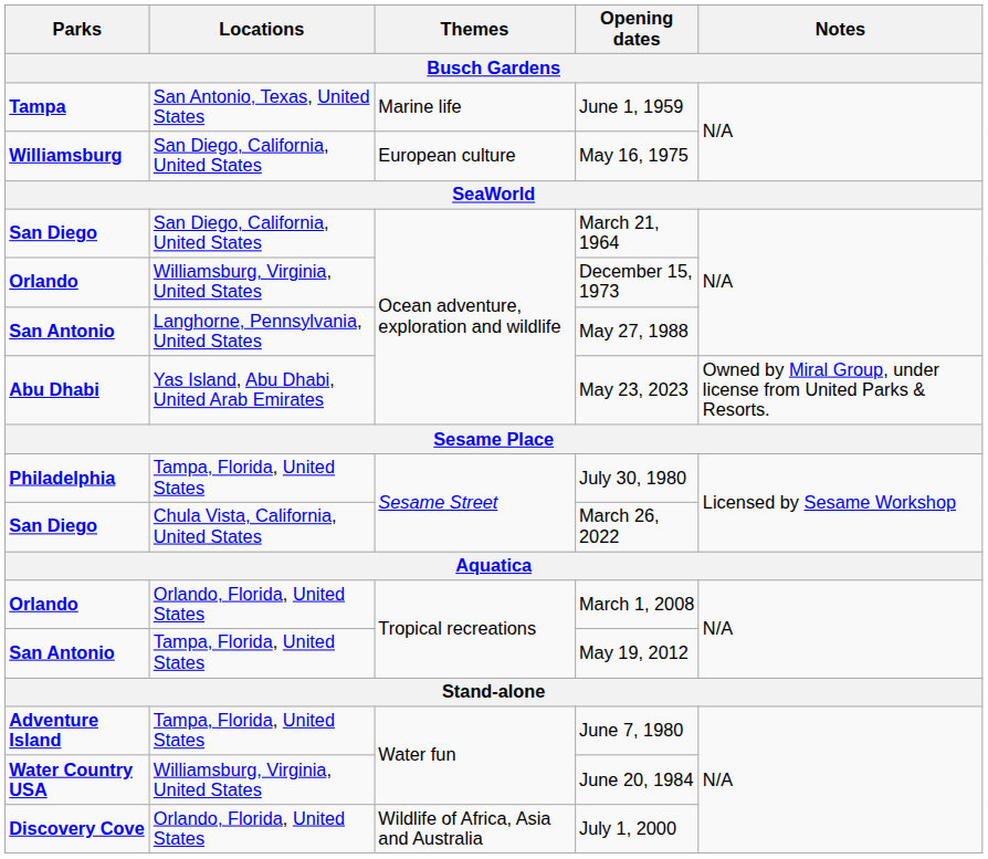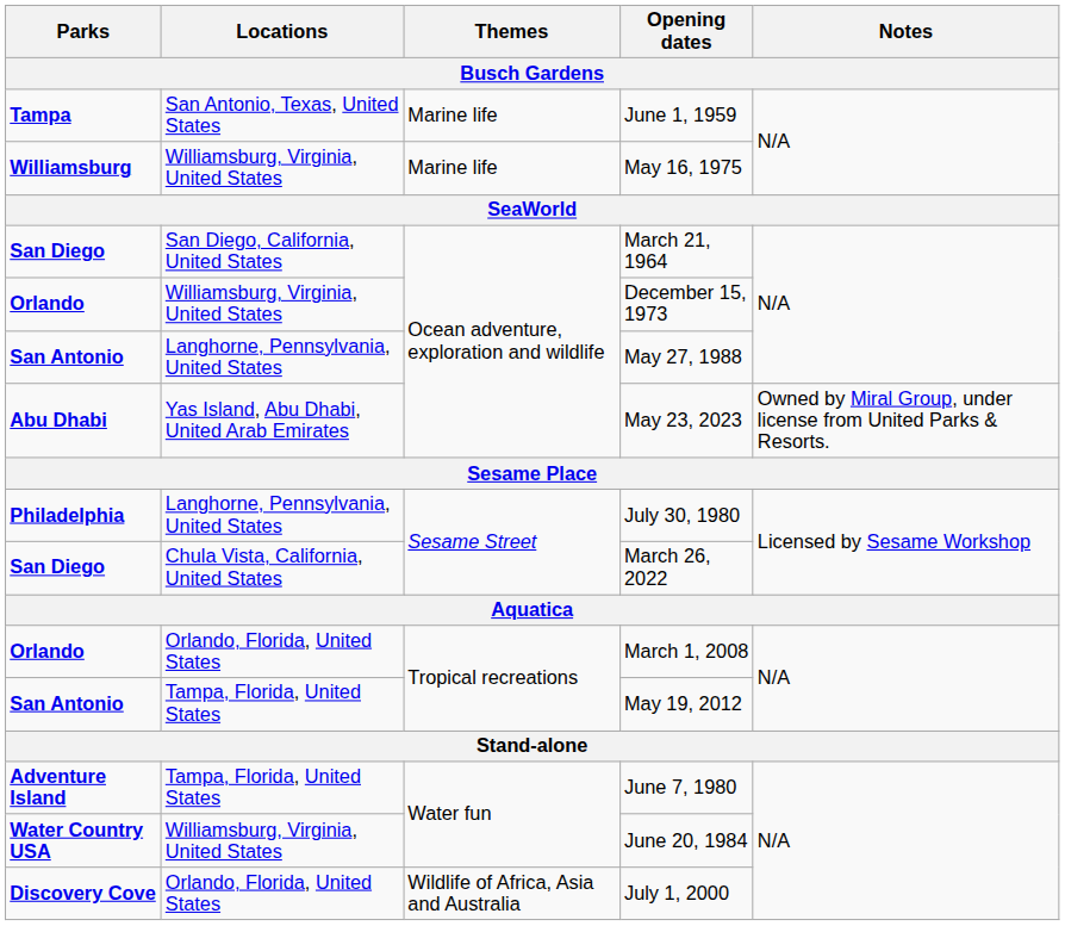 <table class="wikitable">
 <tr>
 <th>Parks</th>
 <th>Locations</th>
 <th>Themes</th>
 <th>Opening dates</th>
 <th>Notes</th>
 </tr>
 <tr>
 <th colspan="5"><a href='#'>Busch Gardens</a></th>
 </tr>
 <tr>
 <td><a href='#'><strong>Tampa</strong></a></td>
 <td><a href='#'>San Antonio, Texas</a>, <a href='#'>United States</a></td>
 <td>Marine life</td>
 <td>June 1, 1959</td>
 <td rowspan="2">N/A</td>
 </tr>
 <tr>
 <td><a href='#'><strong>Williamsburg</strong></a></td>
-<td><a href='#'>San Diego, California</a>, <a href='#'>United States</a></td>
-<td>European culture</td>
+<td><a href='#'>Williamsburg, Virginia</a>, <a href='#'>United States</a></td>
+<td>Marine life</td>
 <td>May 16, 1975</td>
 </tr>
 <tr>
 <th colspan="5"><a href='#'>SeaWorld</a></th>
 </tr>
 <tr>
 <td><a href='#'><strong>San Diego</strong></a></td>
 <td><a href='#'>San Diego, California</a>, <a href='#'>United States</a></td>
 <td rowspan="4">Ocean adventure, exploration and wildlife</td>
 <td>March 21, 1964</td>
 <td rowspan="3">N/A</td>
 </tr>
 <tr>
 <td><a href='#'><strong>Orlando</strong></a></td>
 <td><a href='#'>Williamsburg, Virginia</a>, <a href='#'>United States</a></td>
 <td>December 15, 1973</td>
 </tr>
 <tr>
 <td><a href='#'><strong>San Antonio</strong></a></td>
 <td><a href='#'>Langhorne, Pennsylvania</a>, <a href='#'>United States</a></td>
 <td>May 27, 1988</td>
 </tr>
 <tr>
 <td><a href='#'><strong>Abu Dhabi</strong></a></td>
 <td><a href='#'>Yas Island</a>, <a href='#'>Abu Dhabi</a>, <a href='#'>United Arab Emirates</a></td>
 <td>May 23, 2023</td>
 <td>Owned by <a href='#'>Miral Group</a>, under license from United Parks & Resorts.</td>
 </tr>
 <tr>
 <th colspan="5"><a href='#'>Sesame Place</a></th>
 </tr>
 <tr>
 <td><a href='#'><strong>Philadelphia</strong></a></td>
-<td><a href='#'>Tampa, Florida</a>, <a href='#'>United States</a></td>
+<td><a href='#'>Langhorne, Pennsylvania</a>, <a href='#'>United States</a></td>
 <td rowspan="2"><em><a href='#'>Sesame Street</a></em></td>
 <td>July 30, 1980</td>
 <td rowspan="2">Licensed by <a href='#'>Sesame Workshop</a></td>
 </tr>
 <tr>
 <td><a href='#'><strong>San Diego</strong></a></td>
 <td><a href='#'>Chula Vista, California</a>, <a href='#'>United States</a></td>
 <td>March 26, 2022</td>
 </tr>
 <tr>
 <th colspan="5"><a href='#'>Aquatica</a></th>
 </tr>
 <tr>
 <td><a href='#'><strong>Orlando</strong></a></td>
 <td><a href='#'>Orlando, Florida</a>, <a href='#'>United States</a></td>
 <td rowspan="2">Tropical recreations</td>
 <td>March 1, 2008</td>
 <td rowspan="2">N/A</td>
 </tr>
 <tr>
 <td><a href='#'><strong>San Antonio</strong></a></td>
 <td><a href='#'>Tampa, Florida</a>, <a href='#'>United States</a></td>
 <td>May 19, 2012</td>
 </tr>
 <tr>
 <th colspan="5">Stand-alone</th>
 </tr>
 <tr>
 <td><a href='#'><strong>Adventure Island</strong></a></td>
 <td><a href='#'>Tampa, Florida</a>, <a href='#'>United States</a></td>
 <td rowspan="2">Water fun</td>
 <td>June 7, 1980</td>
 <td rowspan="3">N/A</td>
 </tr>
 <tr>
 <td><a href='#'><strong>Water Country USA</strong></a></td>
 <td><a href='#'>Williamsburg, Virginia</a>, <a href='#'>United States</a></td>
 <td>June 20, 1984</td>
 </tr>
 <tr>
 <td><a href='#'><strong>Discovery Cove</strong></a></td>
 <td><a href='#'>Orlando, Florida</a>, <a href='#'>United States</a></td>
 <td>Wildlife of Africa, Asia and Australia</td>
 <td>July 1, 2000</td>
 </tr>
 </table>
